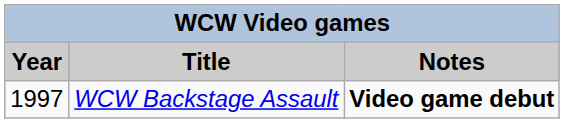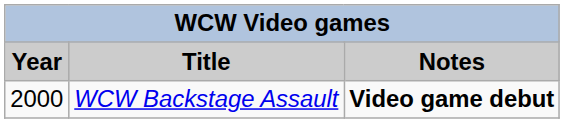 <table class="wikitable sortable">
 <tr style="text-align:center;">
 <th colspan=4 style="background:#B0C4DE;">WCW Video games</th>
 </tr>
 <tr style="text-align:center;">
 <th style="background:#ccc;">Year</th>
 <th style="background:#ccc;">Title</th>
 <th style="background:#ccc;">Notes</th>
 </tr>
 <tr>
-<td>1997</td>
+<td>2000</td>
 <td><em><a href='#'>WCW Backstage Assault</a></em></td>
 <td><strong>Video game debut</strong></td>
 </tr>
 </table>
